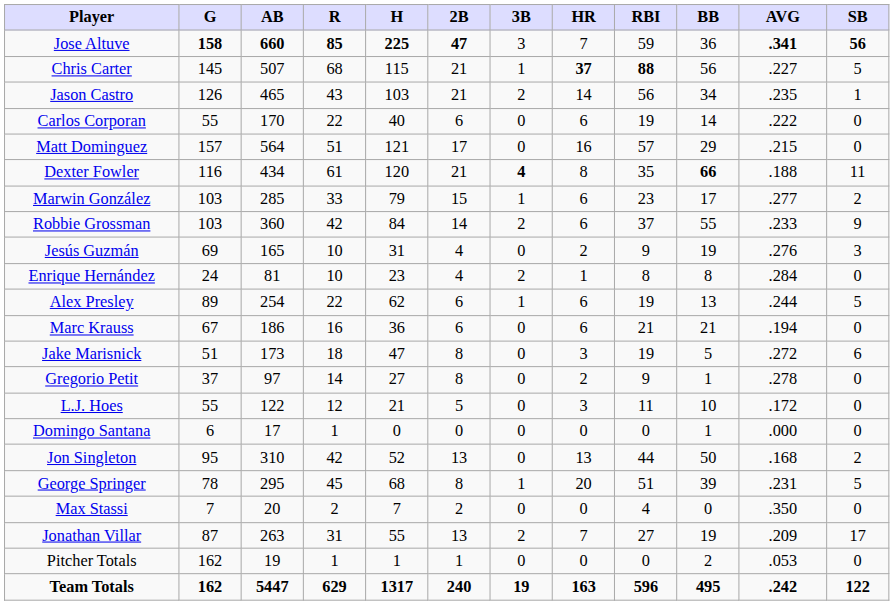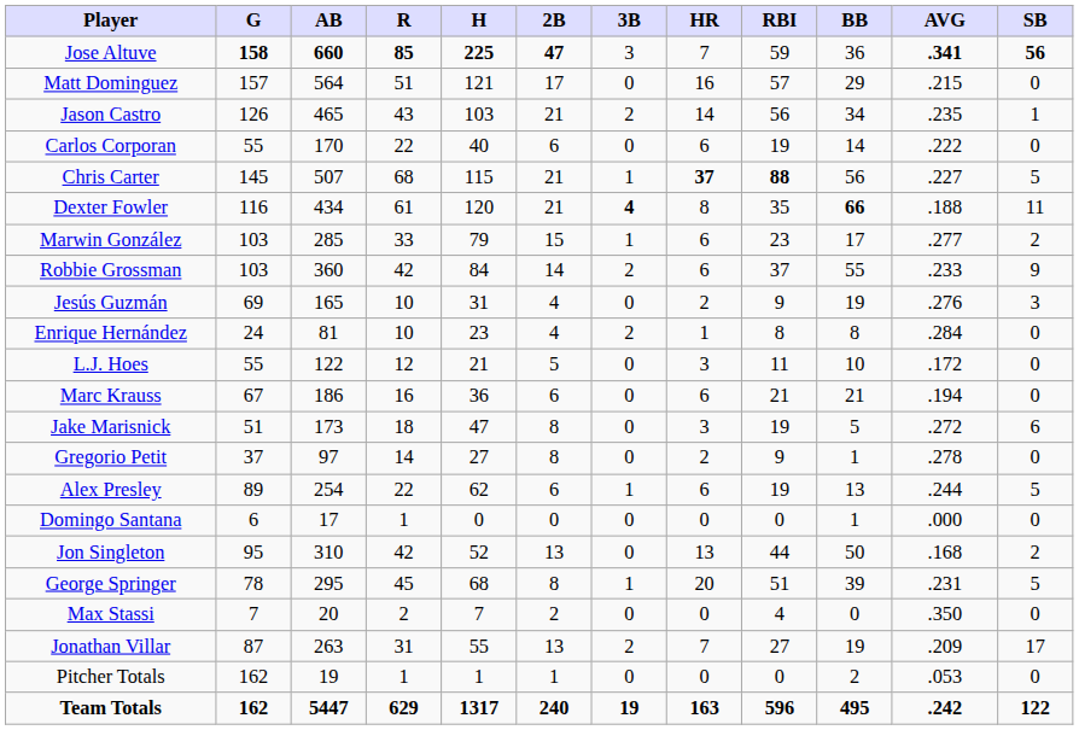 <table class="wikitable" style="text-align:center;">
 <tr>
 <th style="background:#ddf; width:14%;">Player</th>
 <th style="background:#ddf; width:5%;">G</th>
 <th style="background:#ddf; width:5%;">AB</th>
 <th style="background:#ddf; width:5%;">R</th>
 <th style="background:#ddf; width:5%;">H</th>
 <th style="background:#ddf; width:5%;">2B</th>
 <th style="background:#ddf; width:5%;">3B</th>
 <th style="background:#ddf; width:5%;">HR</th>
 <th style="background:#ddf; width:5%;">RBI</th>
 <th style="background:#ddf; width:5%;">BB</th>
 <th style="background:#ddf; width:7%;">AVG</th>
 <th style="background:#ddf; width:5%;">SB</th>
 </tr>
 <tr align=center>
 <td><a href='#'>Jose Altuve</a></td>
 <td><strong>158</strong></td>
 <td><strong>660</strong></td>
 <td><strong>85</strong></td>
 <td><strong>225</strong></td>
 <td><strong>47</strong></td>
 <td>3</td>
 <td>7</td>
 <td>59</td>
 <td>36</td>
 <td><strong>.341</strong></td>
 <td><strong>56</strong></td>
 </tr>
 <tr align=center>
-<td><a href='#'>Chris Carter</a></td>
-<td>145</td>
-<td>507</td>
-<td>68</td>
-<td>115</td>
-<td>21</td>
-<td>1</td>
-<td><strong>37</strong></td>
-<td><strong>88</strong></td>
-<td>56</td>
-<td>.227</td>
-<td>5</td>
+<td><a href='#'>Matt Dominguez</a></td>
+<td>157</td>
+<td>564</td>
+<td>51</td>
+<td>121</td>
+<td>17</td>
+<td>0</td>
+<td>16</td>
+<td>57</td>
+<td>29</td>
+<td>.215</td>
+<td>0</td>
 </tr>
 <tr align=center>
 <td><a href='#'>Jason Castro</a></td>
 <td>126</td>
 <td>465</td>
 <td>43</td>
 <td>103</td>
 <td>21</td>
 <td>2</td>
 <td>14</td>
 <td>56</td>
 <td>34</td>
 <td>.235</td>
 <td>1</td>
 </tr>
 <tr align=center>
 <td><a href='#'>Carlos Corporan</a></td>
 <td>55</td>
 <td>170</td>
 <td>22</td>
 <td>40</td>
 <td>6</td>
 <td>0</td>
 <td>6</td>
 <td>19</td>
 <td>14</td>
 <td>.222</td>
 <td>0</td>
 </tr>
 <tr align=center>
-<td><a href='#'>Matt Dominguez</a></td>
-<td>157</td>
-<td>564</td>
-<td>51</td>
-<td>121</td>
-<td>17</td>
-<td>0</td>
-<td>16</td>
-<td>57</td>
-<td>29</td>
-<td>.215</td>
-<td>0</td>
+<td><a href='#'>Chris Carter</a></td>
+<td>145</td>
+<td>507</td>
+<td>68</td>
+<td>115</td>
+<td>21</td>
+<td>1</td>
+<td><strong>37</strong></td>
+<td><strong>88</strong></td>
+<td>56</td>
+<td>.227</td>
+<td>5</td>
 </tr>
 <tr align=center>
 <td><a href='#'>Dexter Fowler</a></td>
 <td>116</td>
 <td>434</td>
 <td>61</td>
 <td>120</td>
 <td>21</td>
 <td><strong>4</strong></td>
 <td>8</td>
 <td>35</td>
 <td><strong>66</strong></td>
 <td>.188</td>
 <td>11</td>
 </tr>
 <tr align=center>
 <td><a href='#'>Marwin González</a></td>
 <td>103</td>
 <td>285</td>
 <td>33</td>
 <td>79</td>
 <td>15</td>
 <td>1</td>
 <td>6</td>
 <td>23</td>
 <td>17</td>
 <td>.277</td>
 <td>2</td>
 </tr>
 <tr align=center>
 <td><a href='#'>Robbie Grossman</a></td>
 <td>103</td>
 <td>360</td>
 <td>42</td>
 <td>84</td>
 <td>14</td>
 <td>2</td>
 <td>6</td>
 <td>37</td>
 <td>55</td>
 <td>.233</td>
 <td>9</td>
 </tr>
 <tr align=center>
 <td><a href='#'>Jesús Guzmán</a></td>
 <td>69</td>
 <td>165</td>
 <td>10</td>
 <td>31</td>
 <td>4</td>
 <td>0</td>
 <td>2</td>
 <td>9</td>
 <td>19</td>
 <td>.276</td>
 <td>3</td>
 </tr>
 <tr align=center>
 <td><a href='#'>Enrique Hernández</a></td>
 <td>24</td>
 <td>81</td>
 <td>10</td>
 <td>23</td>
 <td>4</td>
 <td>2</td>
 <td>1</td>
 <td>8</td>
 <td>8</td>
 <td>.284</td>
 <td>0</td>
 </tr>
 <tr align=center>
-<td><a href='#'>Alex Presley</a></td>
-<td>89</td>
-<td>254</td>
-<td>22</td>
-<td>62</td>
-<td>6</td>
-<td>1</td>
-<td>6</td>
-<td>19</td>
-<td>13</td>
-<td>.244</td>
+<td><a href='#'>L.J. Hoes</a></td>
+<td>55</td>
+<td>122</td>
+<td>12</td>
+<td>21</td>
 <td>5</td>
+<td>0</td>
+<td>3</td>
+<td>11</td>
+<td>10</td>
+<td>.172</td>
+<td>0</td>
 </tr>
 <tr align=center>
 <td><a href='#'>Marc Krauss</a></td>
 <td>67</td>
 <td>186</td>
 <td>16</td>
 <td>36</td>
 <td>6</td>
 <td>0</td>
 <td>6</td>
 <td>21</td>
 <td>21</td>
 <td>.194</td>
 <td>0</td>
 </tr>
 <tr align=center>
 <td><a href='#'>Jake Marisnick</a></td>
 <td>51</td>
 <td>173</td>
 <td>18</td>
 <td>47</td>
 <td>8</td>
 <td>0</td>
 <td>3</td>
 <td>19</td>
 <td>5</td>
 <td>.272</td>
 <td>6</td>
 </tr>
 <tr align=center>
 <td><a href='#'>Gregorio Petit</a></td>
 <td>37</td>
 <td>97</td>
 <td>14</td>
 <td>27</td>
 <td>8</td>
 <td>0</td>
 <td>2</td>
 <td>9</td>
 <td>1</td>
 <td>.278</td>
 <td>0</td>
 </tr>
 <tr align=center>
-<td><a href='#'>L.J. Hoes</a></td>
-<td>55</td>
-<td>122</td>
-<td>12</td>
-<td>21</td>
+<td><a href='#'>Alex Presley</a></td>
+<td>89</td>
+<td>254</td>
+<td>22</td>
+<td>62</td>
+<td>6</td>
+<td>1</td>
+<td>6</td>
+<td>19</td>
+<td>13</td>
+<td>.244</td>
 <td>5</td>
-<td>0</td>
-<td>3</td>
-<td>11</td>
-<td>10</td>
-<td>.172</td>
-<td>0</td>
 </tr>
 <tr align=center>
 <td><a href='#'>Domingo Santana</a></td>
 <td>6</td>
 <td>17</td>
 <td>1</td>
 <td>0</td>
 <td>0</td>
 <td>0</td>
 <td>0</td>
 <td>0</td>
 <td>1</td>
 <td>.000</td>
 <td>0</td>
 </tr>
 <tr align=center>
 <td><a href='#'>Jon Singleton</a></td>
 <td>95</td>
 <td>310</td>
 <td>42</td>
 <td>52</td>
 <td>13</td>
 <td>0</td>
 <td>13</td>
 <td>44</td>
 <td>50</td>
 <td>.168</td>
 <td>2</td>
 </tr>
 <tr align=center>
 <td><a href='#'>George Springer</a></td>
 <td>78</td>
 <td>295</td>
 <td>45</td>
 <td>68</td>
 <td>8</td>
 <td>1</td>
 <td>20</td>
 <td>51</td>
 <td>39</td>
 <td>.231</td>
 <td>5</td>
 </tr>
 <tr align=center>
 <td><a href='#'>Max Stassi</a></td>
 <td>7</td>
 <td>20</td>
 <td>2</td>
 <td>7</td>
 <td>2</td>
 <td>0</td>
 <td>0</td>
 <td>4</td>
 <td>0</td>
 <td>.350</td>
 <td>0</td>
 </tr>
 <tr align=center>
 <td><a href='#'>Jonathan Villar</a></td>
 <td>87</td>
 <td>263</td>
 <td>31</td>
 <td>55</td>
 <td>13</td>
 <td>2</td>
 <td>7</td>
 <td>27</td>
 <td>19</td>
 <td>.209</td>
 <td>17</td>
 </tr>
 <tr align=center>
 <td>Pitcher Totals</td>
 <td>162</td>
 <td>19</td>
 <td>1</td>
 <td>1</td>
 <td>1</td>
 <td>0</td>
 <td>0</td>
 <td>0</td>
 <td>2</td>
 <td>.053</td>
 <td>0</td>
 </tr>
 <tr align=center>
 <td><strong>Team Totals</strong></td>
 <td><strong>162</strong></td>
 <td><strong>5447</strong></td>
 <td><strong>629</strong></td>
 <td><strong>1317</strong></td>
 <td><strong>240</strong></td>
 <td><strong>19</strong></td>
 <td><strong>163</strong></td>
 <td><strong>596</strong></td>
 <td><strong>495</strong></td>
 <td><strong>.242</strong></td>
 <td><strong>122</strong></td>
 </tr>
 </table>
